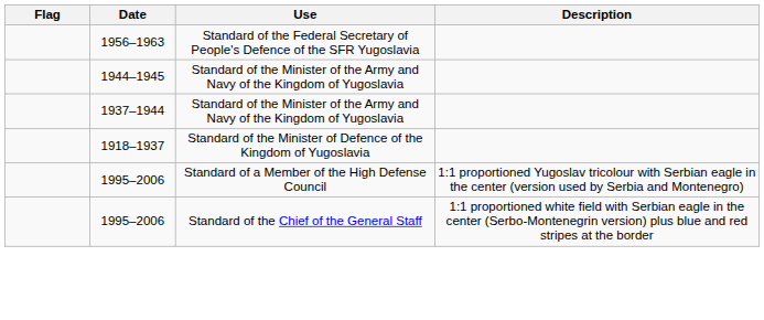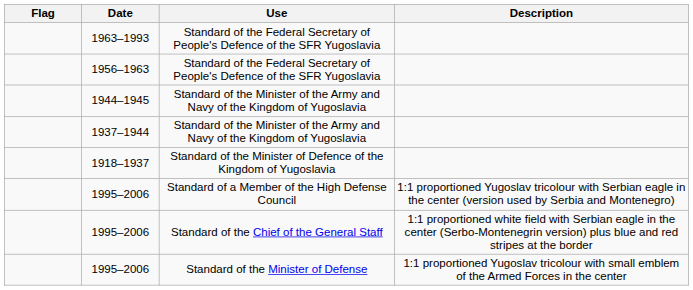 <table class="wikitable" style="text-align:center;">
 <tr style="background:#efefef;">
 <th style="width:100px;">Flag</th>
 <th style="width:100px;">Date</th>
 <th style="width:320px; text-align:center;">Use</th>
 <th style="width:400px; text-align:center;">Description</th>
+</tr>
+<tr>
+<td></td>
+<td>1963–1993</td>
+<td>Standard of the Federal Secretary of People's Defence of the SFR Yugoslavia </td>
+<td></td>
 </tr>
 <tr>
 <td></td>
 <td>1956–1963</td>
 <td>Standard of the Federal Secretary of People's Defence of the SFR Yugoslavia </td>
 <td></td>
 </tr>
 <tr>
 <td></td>
 <td>1944–1945</td>
 <td>Standard of the Minister of the Army and Navy of the Kingdom of Yugoslavia </td>
 <td></td>
 </tr>
 <tr>
 <td></td>
 <td>1937–1944</td>
 <td>Standard of the Minister of the Army and Navy of the Kingdom of Yugoslavia </td>
 <td></td>
 </tr>
 <tr>
 <td></td>
 <td>1918–1937</td>
 <td>Standard of the Minister of Defence of the Kingdom of Yugoslavia </td>
 <td></td>
 </tr>
 <tr>
 <td></td>
 <td>1995–2006</td>
 <td> Standard of a Member of the High Defense Council</td>
 <td>1:1 proportioned Yugoslav tricolour with Serbian eagle in the center (version used by Serbia and Montenegro)</td>
 </tr>
 <tr>
 <td></td>
 <td>1995–2006</td>
 <td> Standard of the <a href='#'>Chief of the General Staff</a></td>
 <td>1:1 proportioned white field with Serbian eagle in the center (Serbo-Montenegrin version) plus blue and red stripes at the border</td>
 </tr>
+<tr>
+<td></td>
+<td>1995–2006</td>
+<td> Standard of the <a href='#'>Minister of Defense</a></td>
+<td>1:1 proportioned Yugoslav tricolour with small emblem of the Armed Forces in the center</td>
+</tr>
 </table>
